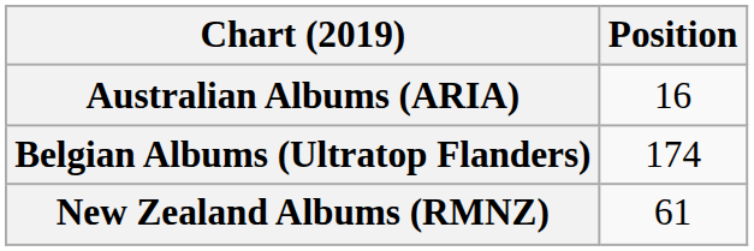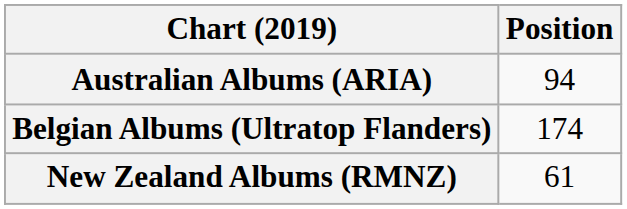 <table class="wikitable sortable plainrowheaders" style="text-align:center">
 <tr>
 <th scope="col">Chart (2019)</th>
 <th scope="col">Position</th>
 </tr>
 <tr>
 <th scope="row">Australian Albums (ARIA)</th>
-<td>16</td>
+<td>94</td>
 </tr>
 <tr>
 <th scope="row">Belgian Albums (Ultratop Flanders)</th>
 <td>174</td>
 </tr>
 <tr>
 <th scope="row">New Zealand Albums (RMNZ)</th>
 <td>61</td>
 </tr>
 </table>
